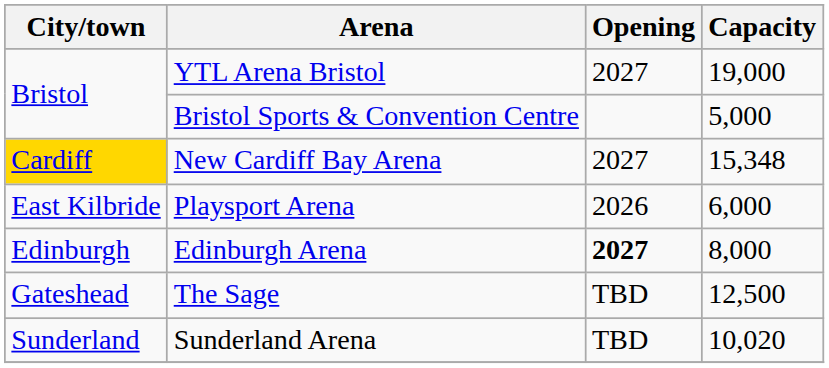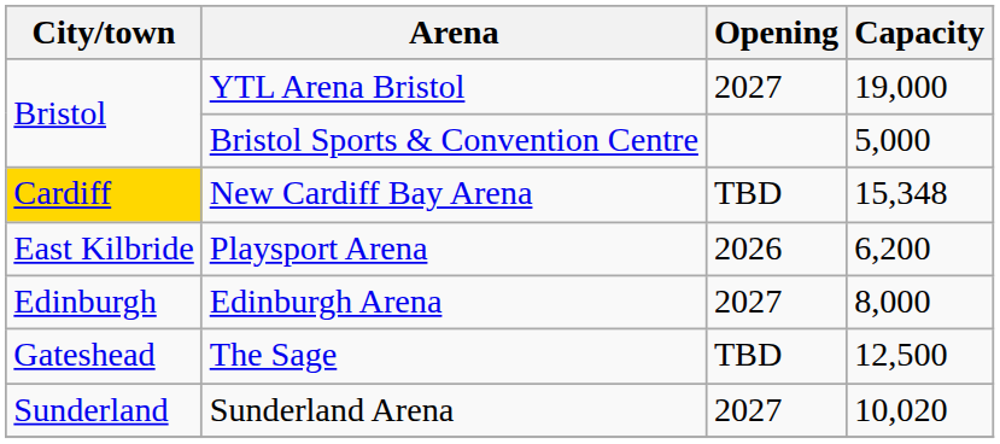 <table class="wikitable sortable">
 <tr>
 <th>City/town</th>
 <th>Arena</th>
 <th>Opening</th>
 <th data-sort-type="number">Capacity</th>
 </tr>
 <tr>
 <td rowspan="2"><a href='#'>Bristol</a></td>
 <td><a href='#'>YTL Arena Bristol</a></td>
 <td>2027</td>
 <td>19,000</td>
 </tr>
 <tr>
 <td><a href='#'>Bristol Sports & Convention Centre</a></td>
 <td></td>
 <td>5,000</td>
 </tr>
 <tr>
 <td style="background: gold;"><a href='#'>Cardiff</a></td>
 <td><a href='#'>New Cardiff Bay Arena</a></td>
-<td>2027</td>
+<td>TBD</td>
 <td>15,348</td>
 </tr>
 <tr>
 <td><a href='#'>East Kilbride</a></td>
 <td><a href='#'>Playsport Arena</a></td>
 <td>2026</td>
-<td>6,000</td>
+<td>6,200</td>
 </tr>
 <tr>
 <td><a href='#'>Edinburgh</a></td>
 <td><a href='#'>Edinburgh Arena</a></td>
-<td><strong>2027</strong></td>
+<td>2027</td>
 <td>8,000</td>
 </tr>
 <tr>
 <td><a href='#'>Gateshead</a></td>
 <td><a href='#'>The Sage</a></td>
 <td>TBD</td>
 <td>12,500</td>
 </tr>
 <tr>
 <td><a href='#'>Sunderland</a></td>
 <td>Sunderland Arena</td>
-<td>TBD</td>
+<td>2027</td>
 <td>10,020</td>
 </tr>
 <tr>
 </tr>
 </table>
